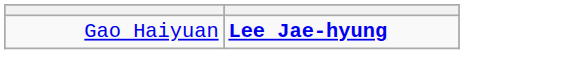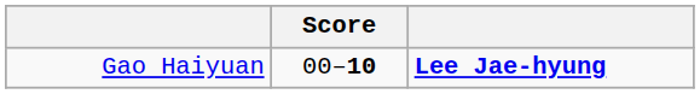 <table class="wikitable" style="text-align: center; font-size:90% ">
 <tr>
 <th align="right" width="120"></th>
+<th width="60">Score</th>
 <th align="left" width="130"></th>
 </tr>
 <tr>
 <td align=right><a href='#'>Gao Haiyuan</a> </td>
+<td align=center>00–<strong>10</strong></td>
 <td align=left><strong> <a href='#'>Lee Jae-hyung</a></strong></td>
 </tr>
 </table>
